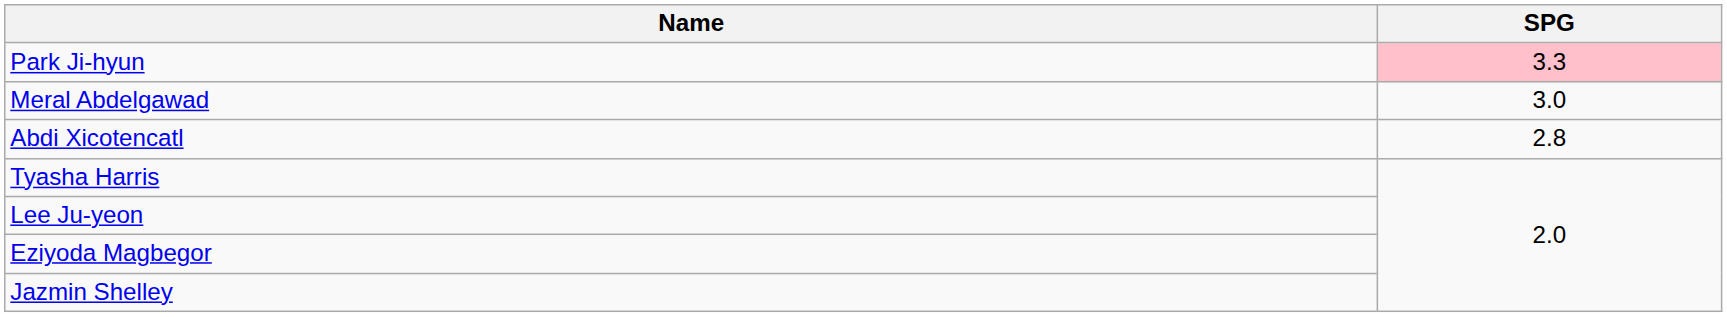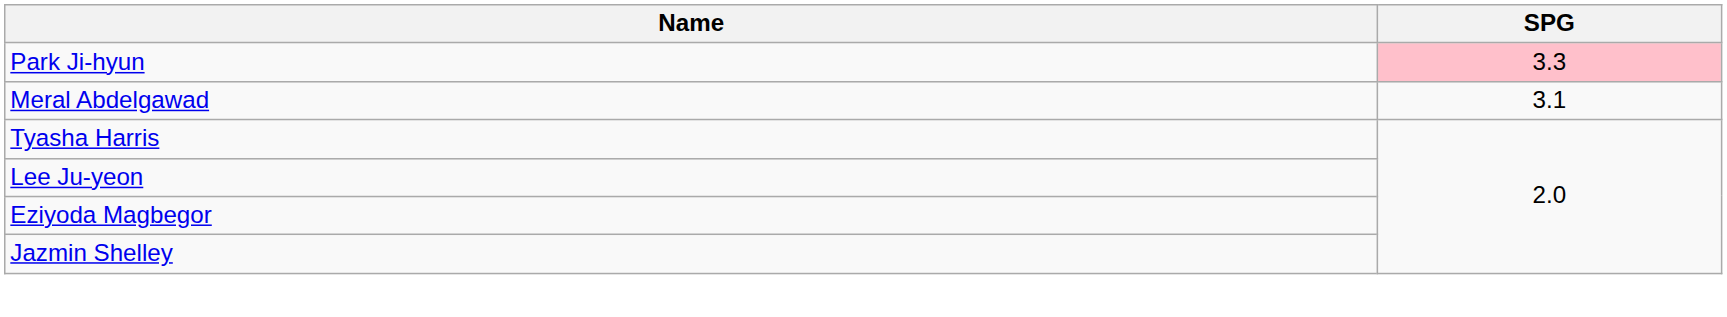 <table class=wikitable width="90%">
 <tr>
 <th width="80%">Name</th>
 <th width="20%">SPG</th>
 </tr>
 <tr>
 <td> <a href='#'>Park Ji-hyun</a></td>
 <td align=center style="background: pink;">3.3</td>
 </tr>
 <tr>
 <td> <a href='#'>Meral Abdelgawad</a></td>
-<td align=center>3.0</td>
-</tr>
-<tr>
-<td> <a href='#'>Abdi Xicotencatl</a></td>
-<td align=center>2.8</td>
+<td align=center>3.1</td>
 </tr>
 <tr>
 <td> <a href='#'>Tyasha Harris</a></td>
 <td align=center rowspan=4>2.0</td>
 </tr>
 <tr>
 <td> <a href='#'>Lee Ju-yeon</a></td>
 </tr>
 <tr>
 <td> <a href='#'>Eziyoda Magbegor</a></td>
 </tr>
 <tr>
 <td> <a href='#'>Jazmin Shelley</a></td>
 </tr>
 </table>
